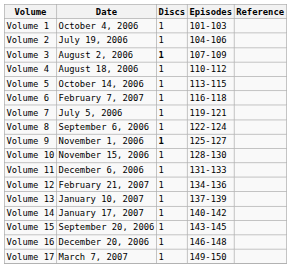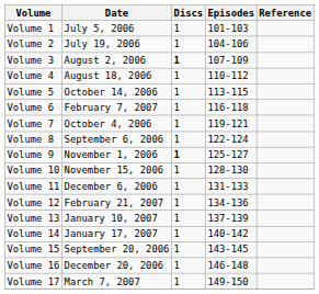 <table class="wikitable" border="1">
 <tr>
 <th>Volume</th>
 <th>Date</th>
 <th>Discs</th>
 <th>Episodes</th>
 <th>Reference</th>
 </tr>
 <tr>
 <td>Volume 1</td>
-<td>October 4, 2006</td>
+<td>July 5, 2006</td>
 <td>1</td>
 <td>101-103</td>
 <td></td>
 </tr>
 <tr>
 <td>Volume 2</td>
 <td>July 19, 2006</td>
 <td>1</td>
 <td>104-106</td>
 <td></td>
 </tr>
 <tr>
 <td>Volume 3</td>
 <td>August 2, 2006</td>
 <td><strong>1</strong></td>
 <td>107-109</td>
 <td></td>
 </tr>
 <tr>
 <td>Volume 4</td>
 <td>August 18, 2006</td>
 <td>1</td>
 <td>110-112</td>
 <td></td>
 </tr>
 <tr>
 <td>Volume 5</td>
 <td>October 14, 2006</td>
 <td>1</td>
 <td>113-115</td>
 <td></td>
 </tr>
 <tr>
 <td>Volume 6</td>
 <td>February 7, 2007</td>
 <td>1</td>
 <td>116-118</td>
 <td></td>
 </tr>
 <tr>
 <td>Volume 7</td>
-<td>July 5, 2006</td>
+<td>October 4, 2006</td>
 <td>1</td>
 <td>119-121</td>
 <td></td>
 </tr>
 <tr>
 <td>Volume 8</td>
 <td>September 6, 2006</td>
 <td>1</td>
 <td>122-124</td>
 <td></td>
 </tr>
 <tr>
 <td>Volume 9</td>
 <td>November 1, 2006</td>
 <td><strong>1</strong></td>
 <td>125-127</td>
 <td></td>
 </tr>
 <tr>
 <td>Volume 10</td>
 <td>November 15, 2006</td>
 <td>1</td>
 <td>128-130</td>
 <td></td>
 </tr>
 <tr>
 <td>Volume 11</td>
 <td>December 6, 2006</td>
 <td>1</td>
 <td>131-133</td>
 <td></td>
 </tr>
 <tr>
 <td>Volume 12</td>
 <td>February 21, 2007</td>
 <td>1</td>
 <td>134-136</td>
 <td></td>
 </tr>
 <tr>
 <td>Volume 13</td>
 <td>January 10, 2007</td>
 <td>1</td>
 <td>137-139</td>
 <td></td>
 </tr>
 <tr>
 <td>Volume 14</td>
 <td>January 17, 2007</td>
 <td>1</td>
 <td>140-142</td>
 <td></td>
 </tr>
 <tr>
 <td>Volume 15</td>
 <td>September 20, 2006</td>
 <td>1</td>
 <td>143-145</td>
 <td></td>
 </tr>
 <tr>
 <td>Volume 16</td>
 <td>December 20, 2006</td>
 <td>1</td>
 <td>146-148</td>
 <td></td>
 </tr>
 <tr>
 <td>Volume 17</td>
 <td>March 7, 2007</td>
 <td>1</td>
 <td>149-150</td>
 <td></td>
 </tr>
 <tr>
 </tr>
 </table>
